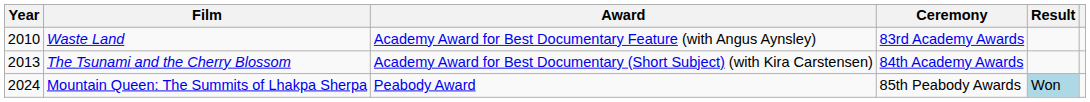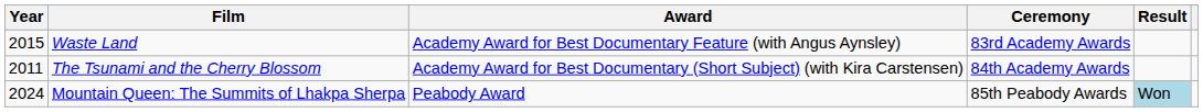 <table class="wikitable sortable">
 <tr style="background:#ccc; text-align:center;">
 <th scope="col" class="unsortable">Year</th>
 <th scope="col" class="unsortable">Film</th>
 <th scope="col" class="unsortable">Award</th>
 <th scope="col" class="unsortable">Ceremony</th>
 <th scope="col" class="unsortable">Result</th>
 <th scope="col" class="unsortable"></th>
 </tr>
 <tr>
-<td>2010</td>
+<td>2015</td>
 <td><em><a href='#'>Waste Land</a></em></td>
 <td><a href='#'>Academy Award for Best Documentary Feature</a> (with Angus Aynsley)</td>
 <td><a href='#'>83rd Academy Awards</a></td>
 <td></td>
 <td style="text-align:center;"></td>
 </tr>
 <tr>
-<td>2013</td>
+<td>2011</td>
 <td><em><a href='#'>The Tsunami and the Cherry Blossom</a></em></td>
 <td><a href='#'>Academy Award for Best Documentary (Short Subject)</a> (with Kira Carstensen)</td>
 <td><a href='#'>84th Academy Awards</a></td>
 <td></td>
 <td style="text-align:center;"></td>
 </tr>
 <tr>
 <td>2024</td>
 <td><a href='#'>Mountain Queen: The Summits of Lhakpa Sherpa</a></td>
 <td><a href='#'>Peabody Award</a></td>
 <td>85th Peabody Awards</td>
 <td style="background: lightblue;">Won</td>
 <td style="text-align: center;"></td>
 </tr>
 </table>
